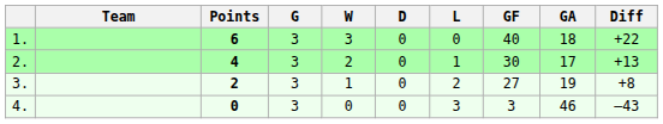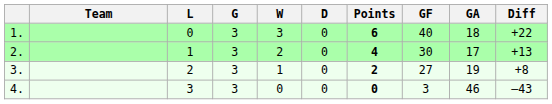 <table class=wikitable style="text-align:center">
 <tr bgcolor="#DCDCDC">
 <th width="25"></th>
 <th width="200">Team</th>
-<th width="60">Points</th>
+<th width="60">L</th>
 <th width="60">G</th>
 <th width="60">W</th>
 <th width="60">D</th>
-<th width="60">L</th>
+<th width="60">Points</th>
 <th width="60">GF</th>
 <th width="60">GA</th>
 <th width="60">Diff</th>
 </tr>
 <tr bgcolor=#AAFFAA>
 <td>1.</td>
 <td align=left></td>
-<td><strong>6</strong></td>
+<td>0</td>
 <td>3</td>
 <td>3</td>
 <td>0</td>
-<td>0</td>
+<td><strong>6</strong></td>
 <td>40</td>
 <td>18</td>
 <td>+22</td>
 </tr>
 <tr bgcolor=#AAFFAA>
 <td>2.</td>
 <td align=left></td>
-<td><strong>4</strong></td>
+<td>1</td>
 <td>3</td>
 <td>2</td>
 <td>0</td>
-<td>1</td>
+<td><strong>4</strong></td>
 <td>30</td>
 <td>17</td>
 <td>+13</td>
 </tr>
 <tr bgcolor=#EEFFEE>
 <td>3.</td>
 <td align=left></td>
-<td><strong>2</strong></td>
+<td>2</td>
 <td>3</td>
 <td>1</td>
 <td>0</td>
-<td>2</td>
+<td><strong>2</strong></td>
 <td>27</td>
 <td>19</td>
 <td>+8</td>
 </tr>
 <tr bgcolor=#EEFFEE>
 <td>4.</td>
 <td align=left></td>
-<td><strong>0</strong></td>
+<td>3</td>
 <td>3</td>
 <td>0</td>
 <td>0</td>
-<td>3</td>
+<td><strong>0</strong></td>
 <td>3</td>
 <td>46</td>
 <td>–43</td>
 </tr>
 </table>
